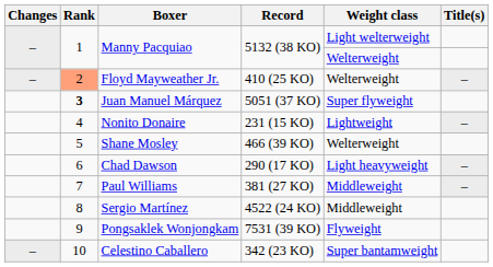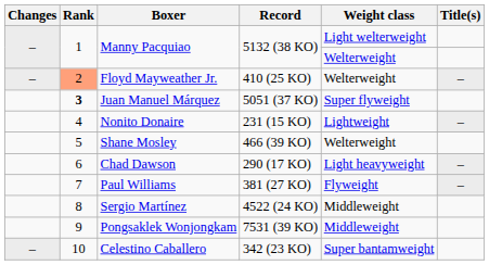 <table class="wikitable ">
 <tr>
 <th>Changes</th>
 <th>Rank</th>
 <th>Boxer</th>
 <th>Record</th>
 <th>Weight class</th>
 <th>Title(s)</th>
 </tr>
 <tr>
 <td rowspan=2 align=center bgcolor=#ECECEC>–</td>
 <td rowspan=2 align=center>1</td>
 <td rowspan=2><a href='#'>Manny Pacquiao</a></td>
 <td rowspan=2>5132 (38 KO)</td>
 <td><a href='#'>Light welterweight</a></td>
 <td></td>
 </tr>
 <tr>
 <td><a href='#'>Welterweight</a></td>
 <td></td>
 </tr>
 <tr>
 <td align=center bgcolor=#ECECEC>–</td>
 <td align=center style="background: lightsalmon;">2</td>
 <td><a href='#'>Floyd Mayweather Jr.</a></td>
 <td>410 (25 KO)</td>
 <td>Welterweight</td>
 <td align=center bgcolor=#ECECEC data-sort-value="Z">–</td>
 </tr>
 <tr>
 <td align=center></td>
 <td align=center><strong>3</strong></td>
 <td><a href='#'>Juan Manuel Márquez</a></td>
 <td>5051 (37 KO)</td>
 <td><a href='#'>Super flyweight</a></td>
 <td></td>
 </tr>
 <tr>
 <td align=center></td>
 <td align=center>4</td>
 <td><a href='#'>Nonito Donaire</a></td>
 <td>231 (15 KO)</td>
 <td><a href='#'>Lightweight</a></td>
 <td align=center bgcolor=#ECECEC data-sort-value="Z">–</td>
 </tr>
 <tr>
 <td align=center></td>
 <td align=center>5</td>
 <td><a href='#'>Shane Mosley</a></td>
 <td>466 (39 KO)</td>
 <td>Welterweight</td>
 <td></td>
 </tr>
 <tr>
 <td align=center></td>
 <td align=center>6</td>
 <td><a href='#'>Chad Dawson</a></td>
 <td>290 (17 KO)</td>
 <td><a href='#'>Light heavyweight</a></td>
 <td align=center bgcolor=#ECECEC data-sort-value="Z">–</td>
 </tr>
 <tr>
 <td align=center></td>
 <td align=center>7</td>
 <td><a href='#'>Paul Williams</a></td>
 <td>381 (27 KO)</td>
-<td><a href='#'>Middleweight</a></td>
+<td><a href='#'>Flyweight</a></td>
 <td align=center bgcolor=#ECECEC data-sort-value="Z">–</td>
 </tr>
 <tr>
 <td align=center></td>
 <td align=center>8</td>
 <td><a href='#'>Sergio Martínez</a></td>
 <td>4522 (24 KO)</td>
 <td>Middleweight</td>
 <td></td>
 </tr>
 <tr>
 <td align=center></td>
 <td align=center>9</td>
 <td><a href='#'>Pongsaklek Wonjongkam</a></td>
 <td>7531 (39 KO)</td>
-<td><a href='#'>Flyweight</a></td>
+<td><a href='#'>Middleweight</a></td>
 <td></td>
 </tr>
 <tr>
 <td align=center bgcolor=#ECECEC>–</td>
 <td align=center>10</td>
 <td><a href='#'>Celestino Caballero</a></td>
 <td>342 (23 KO)</td>
 <td><a href='#'>Super bantamweight</a></td>
 <td></td>
 </tr>
 </table>
